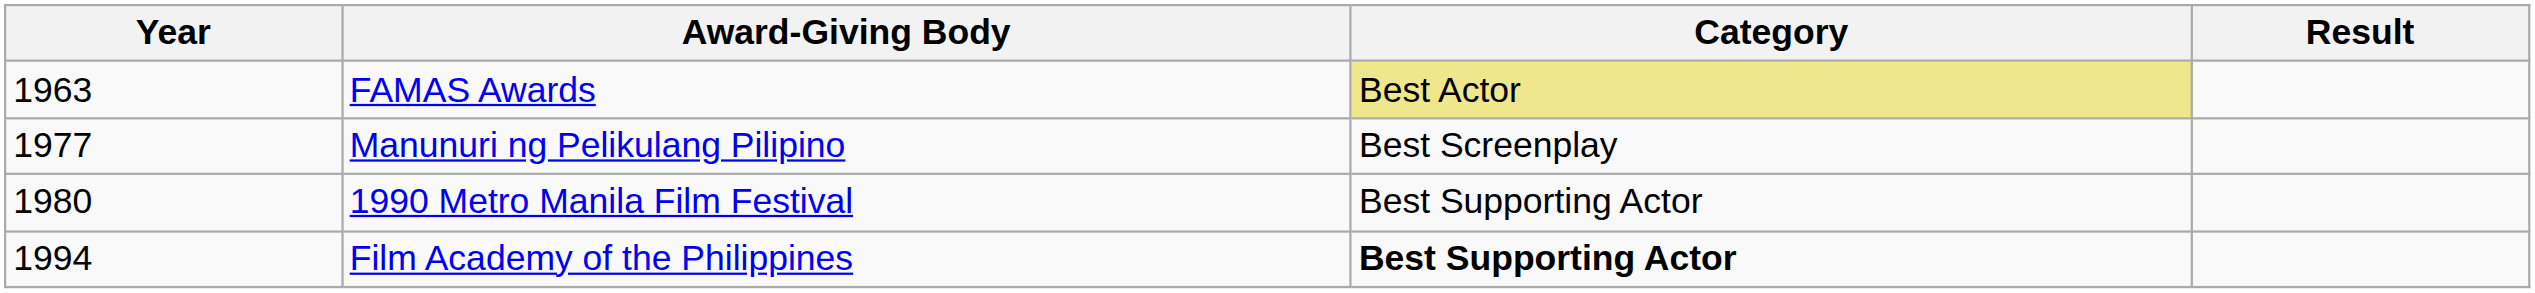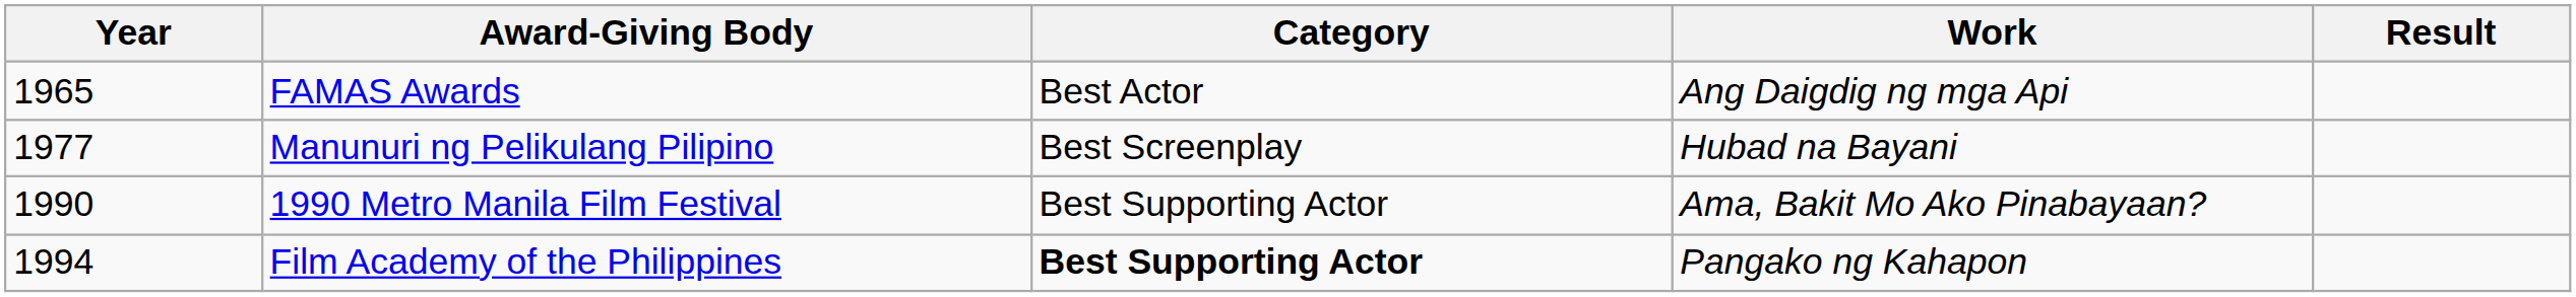 <table width="90%" class="wikitable sortable">
 <tr>
 <th width="10%">Year</th>
 <th width="30%">Award-Giving Body</th>
 <th width="25%">Category</th>
+<th width="25%">Work</th>
 <th width="10%">Result</th>
 </tr>
 <tr>
-<td>1963</td>
+<td>1965</td>
 <td><a href='#'>FAMAS Awards</a></td>
-<td style="background: khaki;">Best Actor</td>
+<td>Best Actor</td>
+<td><em>Ang Daigdig ng mga Api</em></td>
 <td></td>
 </tr>
 <tr>
 <td>1977</td>
 <td><a href='#'>Manunuri ng Pelikulang Pilipino</a></td>
 <td>Best Screenplay</td>
+<td><em>Hubad na Bayani</em></td>
 <td></td>
 </tr>
 <tr>
-<td>1980</td>
+<td>1990</td>
 <td><a href='#'>1990 Metro Manila Film Festival</a></td>
 <td>Best Supporting Actor</td>
+<td><em>Ama, Bakit Mo Ako Pinabayaan?</em></td>
 <td></td>
 </tr>
 <tr>
 <td>1994</td>
 <td><a href='#'>Film Academy of the Philippines</a></td>
 <td><strong>Best Supporting Actor</strong></td>
+<td><em>Pangako ng Kahapon</em></td>
 <td></td>
 </tr>
 </table>
